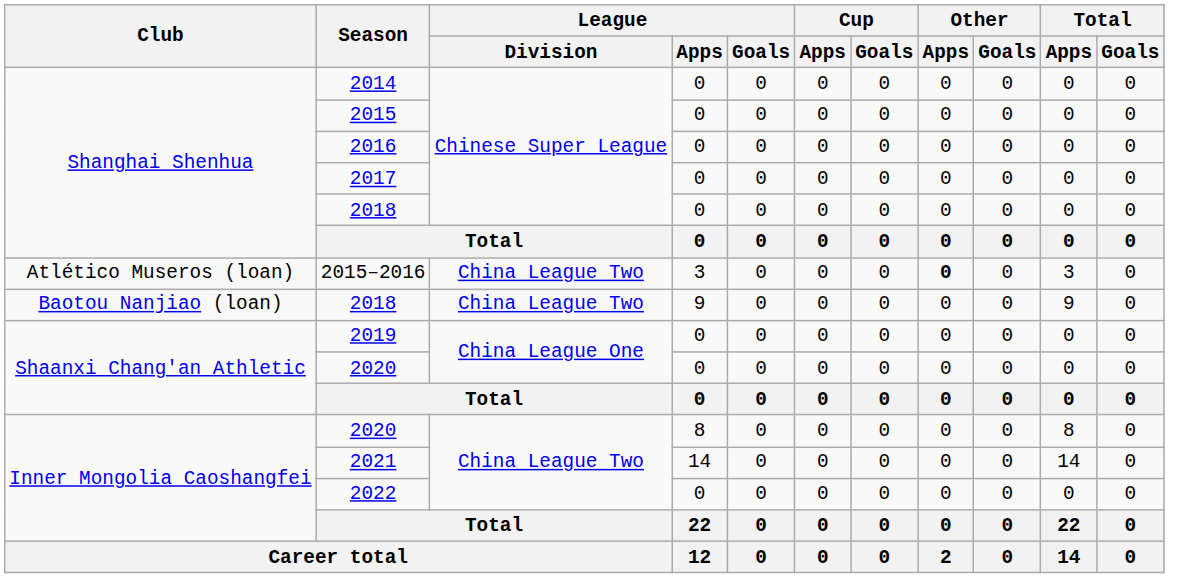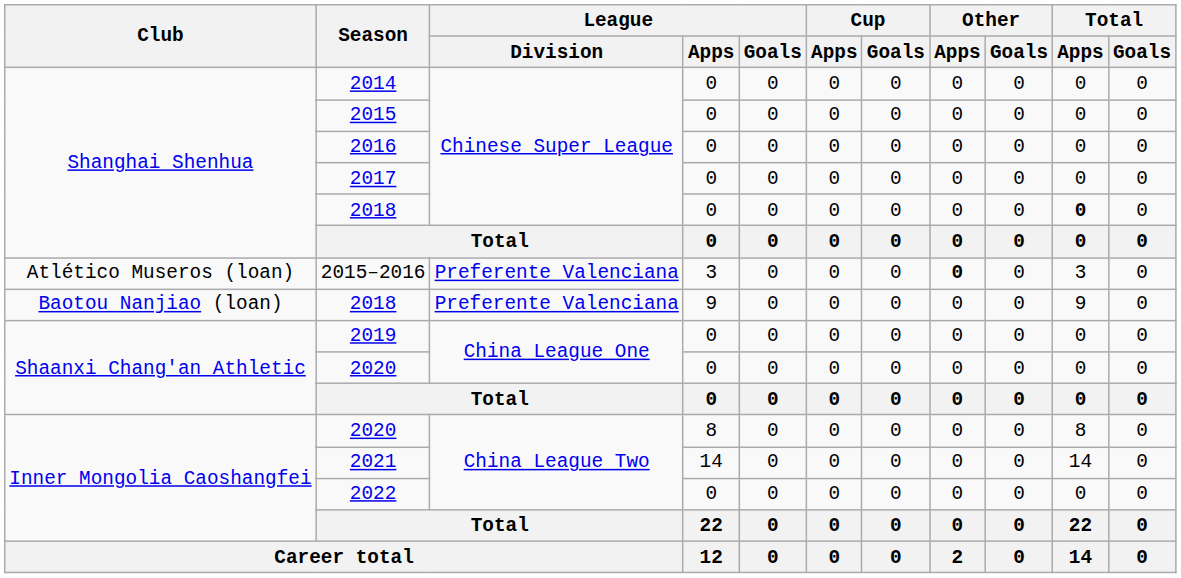 <table class="wikitable" style="text-align: center">
 <tr>
 <th rowspan="2">Club</th>
 <th rowspan="2">Season</th>
 <th colspan="3">League</th>
 <th colspan="2">Cup</th>
 <th colspan="2">Other</th>
 <th colspan="2">Total</th>
 </tr>
 <tr>
 <th>Division</th>
 <th>Apps</th>
 <th>Goals</th>
 <th>Apps</th>
 <th>Goals</th>
 <th>Apps</th>
 <th>Goals</th>
 <th>Apps</th>
 <th>Goals</th>
 </tr>
 <tr>
 <td rowspan="6"><a href='#'>Shanghai Shenhua</a></td>
 <td><a href='#'>2014</a></td>
 <td rowspan="5"><a href='#'>Chinese Super League</a></td>
 <td>0</td>
 <td>0</td>
 <td>0</td>
 <td>0</td>
 <td>0</td>
 <td>0</td>
 <td>0</td>
 <td>0</td>
 </tr>
 <tr>
 <td><a href='#'>2015</a></td>
 <td>0</td>
 <td>0</td>
 <td>0</td>
 <td>0</td>
 <td>0</td>
 <td>0</td>
 <td>0</td>
 <td>0</td>
 </tr>
 <tr>
 <td><a href='#'>2016</a></td>
 <td>0</td>
 <td>0</td>
 <td>0</td>
 <td>0</td>
 <td>0</td>
 <td>0</td>
 <td>0</td>
 <td>0</td>
 </tr>
 <tr>
 <td><a href='#'>2017</a></td>
 <td>0</td>
 <td>0</td>
 <td>0</td>
 <td>0</td>
 <td>0</td>
 <td>0</td>
 <td>0</td>
 <td>0</td>
 </tr>
 <tr>
 <td><a href='#'>2018</a></td>
 <td>0</td>
 <td>0</td>
 <td>0</td>
 <td>0</td>
 <td>0</td>
 <td>0</td>
-<td>0</td>
+<td><strong>0</strong></td>
 <td>0</td>
 </tr>
 <tr>
 <th colspan=2>Total</th>
 <th>0</th>
 <th>0</th>
 <th>0</th>
 <th>0</th>
 <th>0</th>
 <th>0</th>
 <th>0</th>
 <th>0</th>
 </tr>
 <tr>
 <td>Atlético Museros (loan)</td>
 <td>2015–2016</td>
-<td><a href='#'>China League Two</a></td>
+<td><a href='#'>Preferente Valenciana</a></td>
 <td>3</td>
 <td>0</td>
 <td>0</td>
 <td>0</td>
 <td><strong>0</strong></td>
 <td>0</td>
 <td>3</td>
 <td>0</td>
 </tr>
 <tr>
 <td><a href='#'>Baotou Nanjiao</a> (loan)</td>
 <td><a href='#'>2018</a></td>
-<td><a href='#'>China League Two</a></td>
+<td><a href='#'>Preferente Valenciana</a></td>
 <td>9</td>
 <td>0</td>
 <td>0</td>
 <td>0</td>
 <td>0</td>
 <td>0</td>
 <td>9</td>
 <td>0</td>
 </tr>
 <tr>
 <td rowspan="3"><a href='#'>Shaanxi Chang'an Athletic</a></td>
 <td><a href='#'>2019</a></td>
 <td rowspan="2"><a href='#'>China League One</a></td>
 <td>0</td>
 <td>0</td>
 <td>0</td>
 <td>0</td>
 <td>0</td>
 <td>0</td>
 <td>0</td>
 <td>0</td>
 </tr>
 <tr>
 <td><a href='#'>2020</a></td>
 <td>0</td>
 <td>0</td>
 <td>0</td>
 <td>0</td>
 <td>0</td>
 <td>0</td>
 <td>0</td>
 <td>0</td>
 </tr>
 <tr>
 <th colspan=2>Total</th>
 <th>0</th>
 <th>0</th>
 <th>0</th>
 <th>0</th>
 <th>0</th>
 <th>0</th>
 <th>0</th>
 <th>0</th>
 </tr>
 <tr>
 <td rowspan="4"><a href='#'>Inner Mongolia Caoshangfei</a></td>
 <td><a href='#'>2020</a></td>
 <td rowspan="3"><a href='#'>China League Two</a></td>
 <td>8</td>
 <td>0</td>
 <td>0</td>
 <td>0</td>
 <td>0</td>
 <td>0</td>
 <td>8</td>
 <td>0</td>
 </tr>
 <tr>
 <td><a href='#'>2021</a></td>
 <td>14</td>
 <td>0</td>
 <td>0</td>
 <td>0</td>
 <td>0</td>
 <td>0</td>
 <td>14</td>
 <td>0</td>
 </tr>
 <tr>
 <td><a href='#'>2022</a></td>
 <td>0</td>
 <td>0</td>
 <td>0</td>
 <td>0</td>
 <td>0</td>
 <td>0</td>
 <td>0</td>
 <td>0</td>
 </tr>
 <tr>
 <th colspan=2>Total</th>
 <th>22</th>
 <th>0</th>
 <th>0</th>
 <th>0</th>
 <th>0</th>
 <th>0</th>
 <th>22</th>
 <th>0</th>
 </tr>
 <tr>
 <th colspan=3>Career total</th>
 <th>12</th>
 <th>0</th>
 <th>0</th>
 <th>0</th>
 <th>2</th>
 <th>0</th>
 <th>14</th>
 <th>0</th>
 </tr>
 </table>
